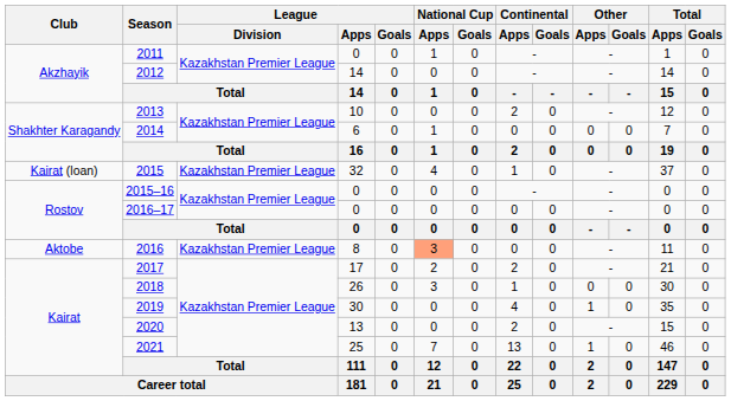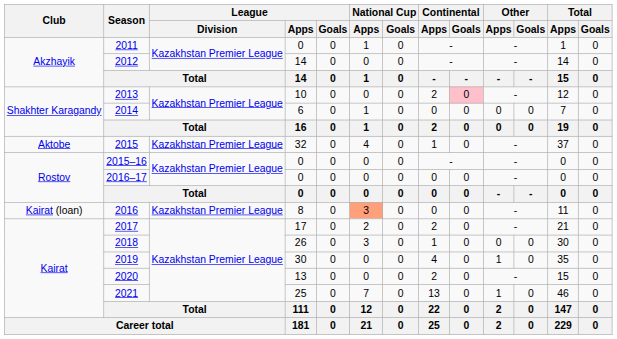 <table class="wikitable" style="text-align: center;">
 <tr>
 <th rowspan="2">Club</th>
 <th rowspan="2">Season</th>
 <th colspan="3">League</th>
 <th colspan="2">National Cup</th>
 <th colspan="2">Continental</th>
 <th colspan="2">Other</th>
 <th colspan="2">Total</th>
 </tr>
 <tr>
 <th>Division</th>
 <th>Apps</th>
 <th>Goals</th>
 <th>Apps</th>
 <th>Goals</th>
 <th>Apps</th>
 <th>Goals</th>
 <th>Apps</th>
 <th>Goals</th>
 <th>Apps</th>
 <th>Goals</th>
 </tr>
 <tr>
 <td rowspan="3" valign="center"><a href='#'>Akzhayik</a></td>
 <td><a href='#'>2011</a></td>
 <td rowspan="2" valign="center"><a href='#'>Kazakhstan Premier League</a></td>
 <td>0</td>
 <td>0</td>
 <td>1</td>
 <td>0</td>
 <td colspan="2">-</td>
 <td colspan="2">-</td>
 <td>1</td>
 <td>0</td>
 </tr>
 <tr>
 <td><a href='#'>2012</a></td>
 <td>14</td>
 <td>0</td>
 <td>0</td>
 <td>0</td>
 <td colspan="2">-</td>
 <td colspan="2">-</td>
 <td>14</td>
 <td>0</td>
 </tr>
 <tr>
 <th colspan="2">Total</th>
 <th>14</th>
 <th>0</th>
 <th>1</th>
 <th>0</th>
 <th>-</th>
 <th>-</th>
 <th>-</th>
 <th>-</th>
 <th>15</th>
 <th>0</th>
 </tr>
 <tr>
 <td rowspan="3" valign="center"><a href='#'>Shakhter Karagandy</a></td>
 <td><a href='#'>2013</a></td>
 <td rowspan="2" valign="center"><a href='#'>Kazakhstan Premier League</a></td>
 <td>10</td>
 <td>0</td>
 <td>0</td>
 <td>0</td>
 <td>2</td>
-<td>0</td>
+<td style="background: pink;">0</td>
 <td colspan="2">-</td>
 <td>12</td>
 <td>0</td>
 </tr>
 <tr>
 <td><a href='#'>2014</a></td>
 <td>6</td>
 <td>0</td>
 <td>1</td>
 <td>0</td>
 <td>0</td>
 <td>0</td>
 <td>0</td>
 <td>0</td>
 <td>7</td>
 <td>0</td>
 </tr>
 <tr>
 <th colspan="2">Total</th>
 <th>16</th>
 <th>0</th>
 <th>1</th>
 <th>0</th>
 <th>2</th>
 <th>0</th>
 <th>0</th>
 <th>0</th>
 <th>19</th>
 <th>0</th>
 </tr>
 <tr>
-<td valign="center"><a href='#'>Kairat</a> (loan)</td>
+<td valign="center"><a href='#'>Aktobe</a></td>
 <td><a href='#'>2015</a></td>
 <td valign="center"><a href='#'>Kazakhstan Premier League</a></td>
 <td>32</td>
 <td>0</td>
 <td>4</td>
 <td>0</td>
 <td>1</td>
 <td>0</td>
 <td colspan="2">-</td>
 <td>37</td>
 <td>0</td>
 </tr>
 <tr>
 <td rowspan="3" valign="center"><a href='#'>Rostov</a></td>
 <td><a href='#'>2015–16</a></td>
 <td rowspan="2" valign="center"><a href='#'>Kazakhstan Premier League</a></td>
 <td>0</td>
 <td>0</td>
 <td>0</td>
 <td>0</td>
 <td colspan="2">-</td>
 <td colspan="2">-</td>
 <td>0</td>
 <td>0</td>
 </tr>
 <tr>
 <td><a href='#'>2016–17</a></td>
 <td>0</td>
 <td>0</td>
 <td>0</td>
 <td>0</td>
 <td>0</td>
 <td>0</td>
 <td colspan="2">-</td>
 <td>0</td>
 <td>0</td>
 </tr>
 <tr>
 <th colspan="2">Total</th>
 <th>0</th>
 <th>0</th>
 <th>0</th>
 <th>0</th>
 <th>0</th>
 <th>0</th>
 <th>-</th>
 <th>-</th>
 <th>0</th>
 <th>0</th>
 </tr>
 <tr>
-<td valign="center"><a href='#'>Aktobe</a></td>
+<td valign="center"><a href='#'>Kairat</a> (loan)</td>
 <td><a href='#'>2016</a></td>
 <td valign="center"><a href='#'>Kazakhstan Premier League</a></td>
 <td>8</td>
 <td>0</td>
 <td style="background: lightsalmon;">3</td>
 <td>0</td>
 <td>0</td>
 <td>0</td>
 <td colspan="2">-</td>
 <td>11</td>
 <td>0</td>
 </tr>
 <tr>
 <td rowspan="6" valign="center"><a href='#'>Kairat</a></td>
 <td><a href='#'>2017</a></td>
 <td rowspan="5" valign="center"><a href='#'>Kazakhstan Premier League</a></td>
 <td>17</td>
 <td>0</td>
 <td>2</td>
 <td>0</td>
 <td>2</td>
 <td>0</td>
 <td colspan="2">-</td>
 <td>21</td>
 <td>0</td>
 </tr>
 <tr>
 <td><a href='#'>2018</a></td>
 <td>26</td>
 <td>0</td>
 <td>3</td>
 <td>0</td>
 <td>1</td>
 <td>0</td>
 <td>0</td>
 <td>0</td>
 <td>30</td>
 <td>0</td>
 </tr>
 <tr>
 <td><a href='#'>2019</a></td>
 <td>30</td>
 <td>0</td>
 <td>0</td>
 <td>0</td>
 <td>4</td>
 <td>0</td>
 <td>1</td>
 <td>0</td>
 <td>35</td>
 <td>0</td>
 </tr>
 <tr>
 <td><a href='#'>2020</a></td>
 <td>13</td>
 <td>0</td>
 <td>0</td>
 <td>0</td>
 <td>2</td>
 <td>0</td>
 <td colspan="2">-</td>
 <td>15</td>
 <td>0</td>
 </tr>
 <tr>
 <td><a href='#'>2021</a></td>
 <td>25</td>
 <td>0</td>
 <td>7</td>
 <td>0</td>
 <td>13</td>
 <td>0</td>
 <td>1</td>
 <td>0</td>
 <td>46</td>
 <td>0</td>
 </tr>
 <tr>
 <th colspan="2">Total</th>
 <th>111</th>
 <th>0</th>
 <th>12</th>
 <th>0</th>
 <th>22</th>
 <th>0</th>
 <th>2</th>
 <th>0</th>
 <th>147</th>
 <th>0</th>
 </tr>
 <tr>
 <th colspan="3">Career total</th>
 <th>181</th>
 <th>0</th>
 <th>21</th>
 <th>0</th>
 <th>25</th>
 <th>0</th>
 <th>2</th>
 <th>0</th>
 <th>229</th>
 <th>0</th>
 </tr>
 </table>
